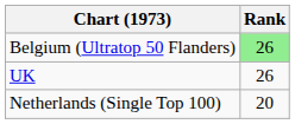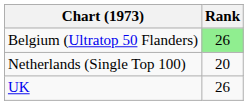 <table class="wikitable sortable plainrowheaders">
 <tr>
 <th align="left">Chart (1973)</th>
 <th style="text-align:center;">Rank</th>
 </tr>
 <tr>
 <td>Belgium (<a href='#'>Ultratop 50</a> Flanders)</td>
 <td align="center" style="background: lightgreen;">26</td>
 </tr>
 <tr>
+<td>Netherlands (Single Top 100)</td>
+<td align="center">20</td>
+</tr>
+<tr>
 <td><a href='#'>UK</a></td>
 <td align="center">26</td>
 </tr>
-<tr>
-<td>Netherlands (Single Top 100)</td>
-<td align="center">20</td>
-</tr>
 </table>
